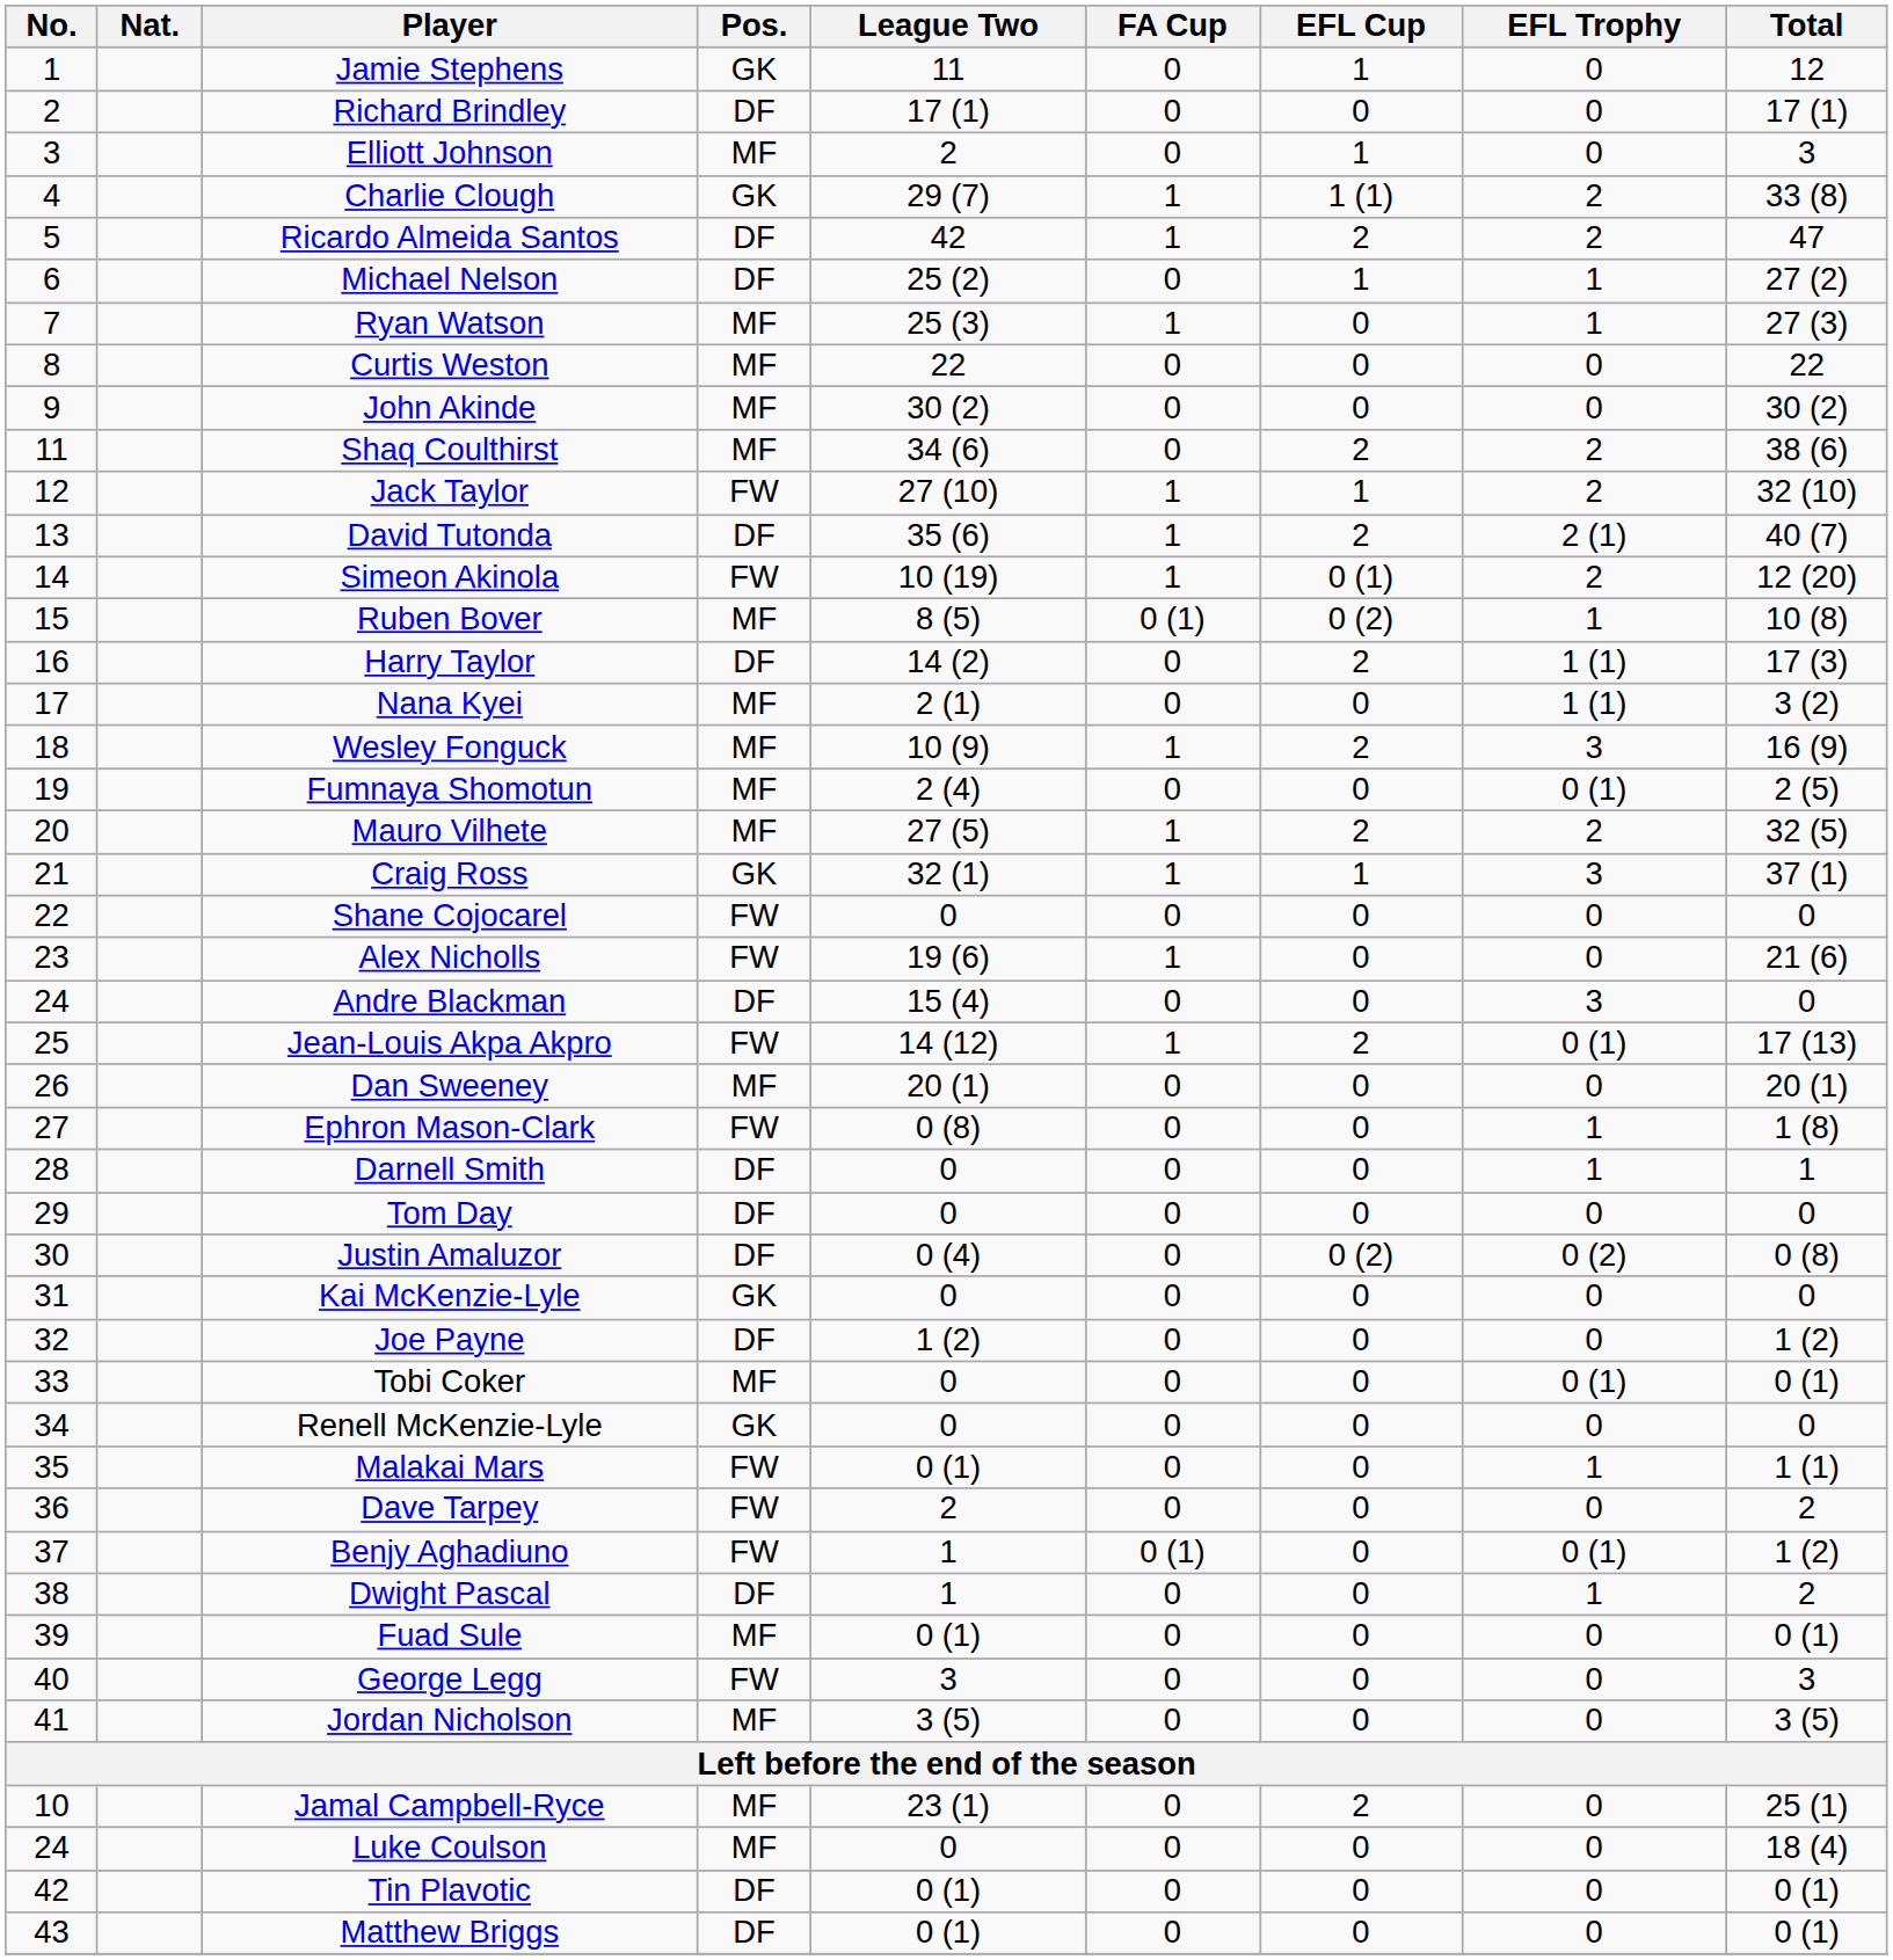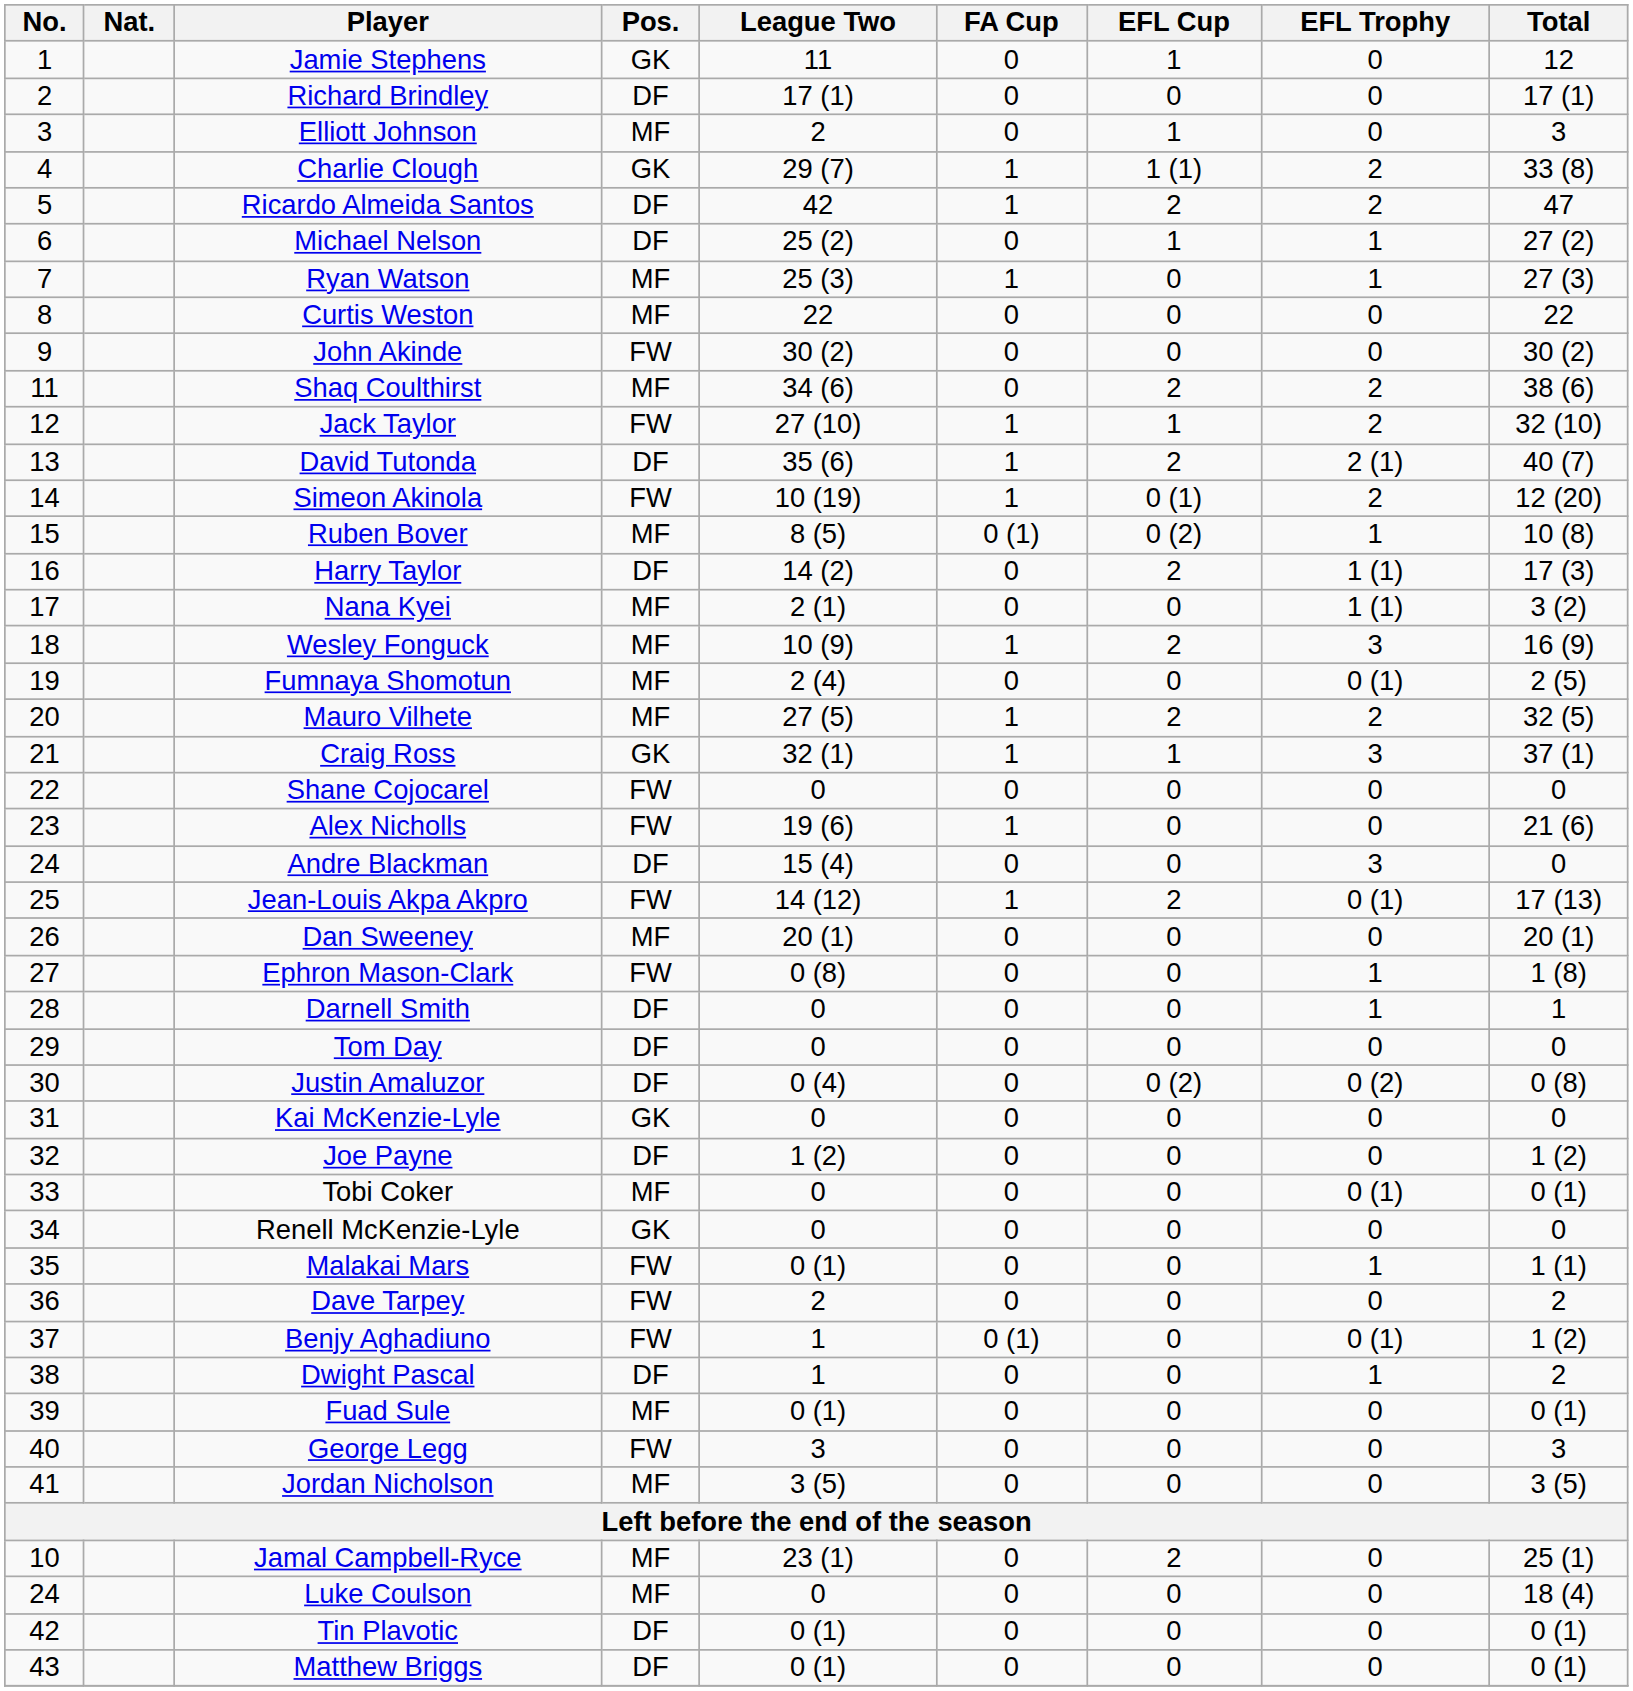 <table class="wikitable sortable alternance" style="font-size:100%; text-align:center; line-height:14px; width:60%;">
 <tr>
 <th>No.</th>
 <th>Nat.</th>
 <th>Player</th>
 <th>Pos.</th>
 <th>League Two</th>
 <th>FA Cup</th>
 <th>EFL Cup</th>
 <th>EFL Trophy</th>
 <th>Total</th>
 </tr>
 <tr>
 <td>1</td>
 <td></td>
 <td><a href='#'>Jamie Stephens</a></td>
 <td>GK</td>
 <td>11</td>
 <td>0</td>
 <td>1</td>
 <td>0</td>
 <td>12</td>
 </tr>
 <tr>
 <td>2</td>
 <td></td>
 <td><a href='#'>Richard Brindley</a></td>
 <td>DF</td>
 <td>17 (1)</td>
 <td>0</td>
 <td>0</td>
 <td>0</td>
 <td>17 (1)</td>
 </tr>
 <tr>
 <td>3</td>
 <td></td>
 <td><a href='#'>Elliott Johnson</a></td>
 <td>MF</td>
 <td>2</td>
 <td>0</td>
 <td>1</td>
 <td>0</td>
 <td>3</td>
 </tr>
 <tr>
 <td>4</td>
 <td></td>
 <td><a href='#'>Charlie Clough</a></td>
 <td>GK</td>
 <td>29 (7)</td>
 <td>1</td>
 <td>1 (1)</td>
 <td>2</td>
 <td>33 (8)</td>
 </tr>
 <tr>
 <td>5</td>
 <td></td>
 <td><a href='#'>Ricardo Almeida Santos</a></td>
 <td>DF</td>
 <td>42</td>
 <td>1</td>
 <td>2</td>
 <td>2</td>
 <td>47</td>
 </tr>
 <tr>
 <td>6</td>
 <td></td>
 <td><a href='#'>Michael Nelson</a></td>
 <td>DF</td>
 <td>25 (2)</td>
 <td>0</td>
 <td>1</td>
 <td>1</td>
 <td>27 (2)</td>
 </tr>
 <tr>
 <td>7</td>
 <td></td>
 <td><a href='#'>Ryan Watson</a></td>
 <td>MF</td>
 <td>25 (3)</td>
 <td>1</td>
 <td>0</td>
 <td>1</td>
 <td>27 (3)</td>
 </tr>
 <tr>
 <td>8</td>
 <td></td>
 <td><a href='#'>Curtis Weston</a></td>
 <td>MF</td>
 <td>22</td>
 <td>0</td>
 <td>0</td>
 <td>0</td>
 <td>22</td>
 </tr>
 <tr>
 <td>9</td>
 <td></td>
 <td><a href='#'>John Akinde</a></td>
-<td>MF</td>
+<td>FW</td>
 <td>30 (2)</td>
 <td>0</td>
 <td>0</td>
 <td>0</td>
 <td>30 (2)</td>
 </tr>
 <tr>
 <td>11</td>
 <td></td>
 <td><a href='#'>Shaq Coulthirst</a></td>
 <td>MF</td>
 <td>34 (6)</td>
 <td>0</td>
 <td>2</td>
 <td>2</td>
 <td>38 (6)</td>
 </tr>
 <tr>
 <td>12</td>
 <td></td>
 <td><a href='#'>Jack Taylor</a></td>
 <td>FW</td>
 <td>27 (10)</td>
 <td>1</td>
 <td>1</td>
 <td>2</td>
 <td>32 (10)</td>
 </tr>
 <tr>
 <td>13</td>
 <td></td>
 <td><a href='#'>David Tutonda</a></td>
 <td>DF</td>
 <td>35 (6)</td>
 <td>1</td>
 <td>2</td>
 <td>2 (1)</td>
 <td>40 (7)</td>
 </tr>
 <tr>
 <td>14</td>
 <td></td>
 <td><a href='#'>Simeon Akinola</a></td>
 <td>FW</td>
 <td>10 (19)</td>
 <td>1</td>
 <td>0 (1)</td>
 <td>2</td>
 <td>12 (20)</td>
 </tr>
 <tr>
 <td>15</td>
 <td></td>
 <td><a href='#'>Ruben Bover</a></td>
 <td>MF</td>
 <td>8 (5)</td>
 <td>0 (1)</td>
 <td>0 (2)</td>
 <td>1</td>
 <td>10 (8)</td>
 </tr>
 <tr>
 <td>16</td>
 <td></td>
 <td><a href='#'>Harry Taylor</a></td>
 <td>DF</td>
 <td>14 (2)</td>
 <td>0</td>
 <td>2</td>
 <td>1 (1)</td>
 <td>17 (3)</td>
 </tr>
 <tr>
 <td>17</td>
 <td></td>
 <td><a href='#'>Nana Kyei</a></td>
 <td>MF</td>
 <td>2 (1)</td>
 <td>0</td>
 <td>0</td>
 <td>1 (1)</td>
 <td>3 (2)</td>
 </tr>
 <tr>
 <td>18</td>
 <td></td>
 <td><a href='#'>Wesley Fonguck</a></td>
 <td>MF</td>
 <td>10 (9)</td>
 <td>1</td>
 <td>2</td>
 <td>3</td>
 <td>16 (9)</td>
 </tr>
 <tr>
 <td>19</td>
 <td></td>
 <td><a href='#'>Fumnaya Shomotun</a></td>
 <td>MF</td>
 <td>2 (4)</td>
 <td>0</td>
 <td>0</td>
 <td>0 (1)</td>
 <td>2 (5)</td>
 </tr>
 <tr>
 <td>20</td>
 <td></td>
 <td><a href='#'>Mauro Vilhete</a></td>
 <td>MF</td>
 <td>27 (5)</td>
 <td>1</td>
 <td>2</td>
 <td>2</td>
 <td>32 (5)</td>
 </tr>
 <tr>
 <td>21</td>
 <td></td>
 <td><a href='#'>Craig Ross</a></td>
 <td>GK</td>
 <td>32 (1)</td>
 <td>1</td>
 <td>1</td>
 <td>3</td>
 <td>37 (1)</td>
 </tr>
 <tr>
 <td>22</td>
 <td></td>
 <td><a href='#'>Shane Cojocarel</a></td>
 <td>FW</td>
 <td>0</td>
 <td>0</td>
 <td>0</td>
 <td>0</td>
 <td>0</td>
 </tr>
 <tr>
 <td>23</td>
 <td></td>
 <td><a href='#'>Alex Nicholls</a></td>
 <td>FW</td>
 <td>19 (6)</td>
 <td>1</td>
 <td>0</td>
 <td>0</td>
 <td>21 (6)</td>
 </tr>
 <tr>
 <td>24</td>
 <td></td>
 <td><a href='#'>Andre Blackman</a></td>
 <td>DF</td>
 <td>15 (4)</td>
 <td>0</td>
 <td>0</td>
 <td>3</td>
 <td>0</td>
 </tr>
 <tr>
 <td>25</td>
 <td></td>
 <td><a href='#'>Jean-Louis Akpa Akpro</a></td>
 <td>FW</td>
 <td>14 (12)</td>
 <td>1</td>
 <td>2</td>
 <td>0 (1)</td>
 <td>17 (13)</td>
 </tr>
 <tr>
 <td>26</td>
 <td></td>
 <td><a href='#'>Dan Sweeney</a></td>
 <td>MF</td>
 <td>20 (1)</td>
 <td>0</td>
 <td>0</td>
 <td>0</td>
 <td>20 (1)</td>
 </tr>
 <tr>
 <td>27</td>
 <td></td>
 <td><a href='#'>Ephron Mason-Clark</a></td>
 <td>FW</td>
 <td>0 (8)</td>
 <td>0</td>
 <td>0</td>
 <td>1</td>
 <td>1 (8)</td>
 </tr>
 <tr>
 <td>28</td>
 <td></td>
 <td><a href='#'>Darnell Smith</a></td>
 <td>DF</td>
 <td>0</td>
 <td>0</td>
 <td>0</td>
 <td>1</td>
 <td>1</td>
 </tr>
 <tr>
 <td>29</td>
 <td></td>
 <td><a href='#'>Tom Day</a></td>
 <td>DF</td>
 <td>0</td>
 <td>0</td>
 <td>0</td>
 <td>0</td>
 <td>0</td>
 </tr>
 <tr>
 <td>30</td>
 <td></td>
 <td><a href='#'>Justin Amaluzor</a></td>
 <td>DF</td>
 <td>0 (4)</td>
 <td>0</td>
 <td>0 (2)</td>
 <td>0 (2)</td>
 <td>0 (8)</td>
 </tr>
 <tr>
 <td>31</td>
 <td></td>
 <td><a href='#'>Kai McKenzie-Lyle</a></td>
 <td>GK</td>
 <td>0</td>
 <td>0</td>
 <td>0</td>
 <td>0</td>
 <td>0</td>
 </tr>
 <tr>
 <td>32</td>
 <td></td>
 <td><a href='#'>Joe Payne</a></td>
 <td>DF</td>
 <td>1 (2)</td>
 <td>0</td>
 <td>0</td>
 <td>0</td>
 <td>1 (2)</td>
 </tr>
 <tr>
 <td>33</td>
 <td></td>
 <td>Tobi Coker</td>
 <td>MF</td>
 <td>0</td>
 <td>0</td>
 <td>0</td>
 <td>0 (1)</td>
 <td>0 (1)</td>
 </tr>
 <tr>
 <td>34</td>
 <td></td>
 <td>Renell McKenzie-Lyle</td>
 <td>GK</td>
 <td>0</td>
 <td>0</td>
 <td>0</td>
 <td>0</td>
 <td>0</td>
 </tr>
 <tr>
 <td>35</td>
 <td></td>
 <td><a href='#'>Malakai Mars</a></td>
 <td>FW</td>
 <td>0 (1)</td>
 <td>0</td>
 <td>0</td>
 <td>1</td>
 <td>1 (1)</td>
 </tr>
 <tr>
 <td>36</td>
 <td></td>
 <td><a href='#'>Dave Tarpey</a></td>
 <td>FW</td>
 <td>2</td>
 <td>0</td>
 <td>0</td>
 <td>0</td>
 <td>2</td>
 </tr>
 <tr>
 <td>37</td>
 <td></td>
 <td><a href='#'>Benjy Aghadiuno</a></td>
 <td>FW</td>
 <td>1</td>
 <td>0 (1)</td>
 <td>0</td>
 <td>0 (1)</td>
 <td>1 (2)</td>
 </tr>
 <tr>
 <td>38</td>
 <td></td>
 <td><a href='#'>Dwight Pascal</a></td>
 <td>DF</td>
 <td>1</td>
 <td>0</td>
 <td>0</td>
 <td>1</td>
 <td>2</td>
 </tr>
 <tr>
 <td>39</td>
 <td></td>
 <td><a href='#'>Fuad Sule</a></td>
 <td>MF</td>
 <td>0 (1)</td>
 <td>0</td>
 <td>0</td>
 <td>0</td>
 <td>0 (1)</td>
 </tr>
 <tr>
 <td>40</td>
 <td></td>
 <td><a href='#'>George Legg</a></td>
 <td>FW</td>
 <td>3</td>
 <td>0</td>
 <td>0</td>
 <td>0</td>
 <td>3</td>
 </tr>
 <tr>
 <td>41</td>
 <td></td>
 <td><a href='#'>Jordan Nicholson</a></td>
 <td>MF</td>
 <td>3 (5)</td>
 <td>0</td>
 <td>0</td>
 <td>0</td>
 <td>3 (5)</td>
 </tr>
 <tr>
 <th colspan="9">Left before the end of the season</th>
 </tr>
 <tr>
 <td>10</td>
 <td></td>
 <td><a href='#'>Jamal Campbell-Ryce</a></td>
 <td>MF</td>
 <td>23 (1)</td>
 <td>0</td>
 <td>2</td>
 <td>0</td>
 <td>25 (1)</td>
 </tr>
 <tr>
 <td>24</td>
 <td></td>
 <td><a href='#'>Luke Coulson</a></td>
 <td>MF</td>
 <td>0</td>
 <td>0</td>
 <td>0</td>
 <td>0</td>
 <td>18 (4)</td>
 </tr>
 <tr>
 <td>42</td>
 <td></td>
 <td><a href='#'>Tin Plavotic</a></td>
 <td>DF</td>
 <td>0 (1)</td>
 <td>0</td>
 <td>0</td>
 <td>0</td>
 <td>0 (1)</td>
 </tr>
 <tr>
 <td>43</td>
 <td></td>
 <td><a href='#'>Matthew Briggs</a></td>
 <td>DF</td>
 <td>0 (1)</td>
 <td>0</td>
 <td>0</td>
 <td>0</td>
 <td>0 (1)</td>
 </tr>
 <tr>
 </tr>
 </table>
